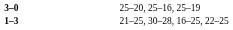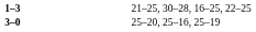 <table width=85% cellspacing=1 style=font-size:90%>
 <tr>
 <th width=20%></th>
 <th width=12%></th>
 <th width=20%></th>
 <th width=33%></th>
 </tr>
 <tr>
+<td align=right></td>
+<td align=center><strong>1–3</strong></td>
+<td><strong></strong></td>
+<td>21–25, 30–28, 16–25, 22–25</td>
+</tr>
+<tr>
 <td align=right><strong></strong></td>
 <td align=center><strong>3–0</strong></td>
 <td></td>
 <td>25–20, 25–16, 25–19</td>
 </tr>
-<tr>
-<td align=right></td>
-<td align=center><strong>1–3</strong></td>
-<td><strong></strong></td>
-<td>21–25, 30–28, 16–25, 22–25</td>
-</tr>
 </table>
